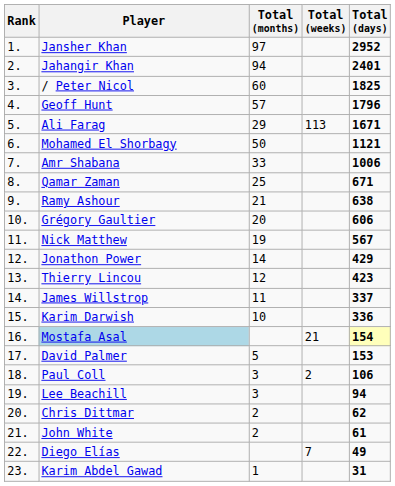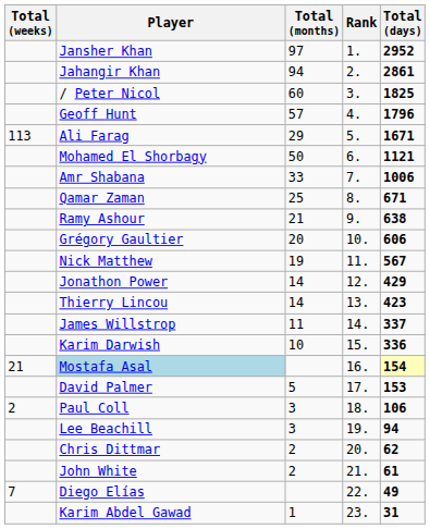 <table class="wikitable">
 <tr>
-<th scope="col">Rank</th>
+<th scope="col">Total<br><small>(weeks)</small></th>
 <th scope="col" style="width:225px;">Player</th>
 <th scope="col">Total<br><small>(months)</small></th>
-<th scope="col">Total<br><small>(weeks)</small></th>
+<th scope="col">Rank</th>
 <th scope="col">Total<br><small>(days)</small></th>
 </tr>
 <tr>
-<td>1.</td>
+<td></td>
 <td> <a href='#'>Jansher Khan</a></td>
 <td>97</td>
-<td></td>
+<td>1.</td>
 <td><strong>2952</strong></td>
 </tr>
 <tr>
-<td>2.</td>
+<td></td>
 <td> <a href='#'>Jahangir Khan</a></td>
 <td>94</td>
-<td></td>
-<td><strong>2401</strong></td>
+<td>2.</td>
+<td><strong>2861</strong></td>
 </tr>
 <tr>
-<td>3.</td>
+<td></td>
 <td>/ <a href='#'>Peter Nicol</a></td>
 <td>60</td>
-<td></td>
+<td>3.</td>
 <td><strong>1825</strong></td>
 </tr>
 <tr>
-<td>4.</td>
+<td></td>
 <td> <a href='#'>Geoff Hunt</a></td>
 <td>57</td>
-<td></td>
+<td>4.</td>
 <td><strong>1796</strong></td>
 </tr>
 <tr>
-<td>5.</td>
+<td>113</td>
 <td> <a href='#'>Ali Farag</a></td>
 <td>29</td>
-<td>113</td>
+<td>5.</td>
 <td><strong>1671</strong></td>
 </tr>
 <tr>
-<td>6.</td>
+<td></td>
 <td> <a href='#'>Mohamed El Shorbagy</a></td>
 <td>50</td>
-<td></td>
+<td>6.</td>
 <td><strong>1121</strong></td>
 </tr>
 <tr>
-<td>7.</td>
+<td></td>
 <td> <a href='#'>Amr Shabana</a></td>
 <td>33</td>
-<td></td>
+<td>7.</td>
 <td><strong>1006</strong></td>
 </tr>
 <tr>
-<td>8.</td>
+<td></td>
 <td> <a href='#'>Qamar Zaman</a></td>
 <td>25</td>
-<td></td>
+<td>8.</td>
 <td><strong>671</strong></td>
 </tr>
 <tr>
-<td>9.</td>
+<td></td>
 <td> <a href='#'>Ramy Ashour</a></td>
 <td>21</td>
-<td></td>
+<td>9.</td>
 <td><strong>638</strong></td>
 </tr>
 <tr>
-<td>10.</td>
+<td></td>
 <td> <a href='#'>Grégory Gaultier</a></td>
 <td>20</td>
-<td></td>
+<td>10.</td>
 <td><strong>606</strong></td>
 </tr>
 <tr>
-<td>11.</td>
+<td></td>
 <td> <a href='#'>Nick Matthew</a></td>
 <td>19</td>
-<td></td>
+<td>11.</td>
 <td><strong>567</strong></td>
 </tr>
 <tr>
-<td>12.</td>
+<td></td>
 <td> <a href='#'>Jonathon Power</a></td>
 <td>14</td>
-<td></td>
+<td>12.</td>
 <td><strong>429</strong></td>
 </tr>
 <tr>
+<td></td>
+<td> <a href='#'>Thierry Lincou</a></td>
+<td>14</td>
 <td>13.</td>
-<td> <a href='#'>Thierry Lincou</a></td>
-<td>12</td>
-<td></td>
 <td><strong>423</strong></td>
 </tr>
 <tr>
-<td>14.</td>
+<td></td>
 <td> <a href='#'>James Willstrop</a></td>
 <td>11</td>
-<td></td>
+<td>14.</td>
 <td><strong>337</strong></td>
 </tr>
 <tr>
-<td>15.</td>
+<td></td>
 <td> <a href='#'>Karim Darwish</a></td>
 <td>10</td>
-<td></td>
+<td>15.</td>
 <td><strong>336</strong></td>
 </tr>
 <tr>
-<td>16.</td>
+<td>21</td>
 <td style="background:#add8e6"> <a href='#'>Mostafa Asal</a></td>
 <td></td>
-<td>21</td>
+<td>16.</td>
 <td style="background:#ffffbb"><strong>154</strong></td>
 </tr>
 <tr>
-<td>17.</td>
+<td></td>
 <td> <a href='#'>David Palmer</a></td>
 <td>5</td>
-<td></td>
+<td>17.</td>
 <td><strong>153</strong></td>
 </tr>
 <tr>
-<td>18.</td>
+<td>2</td>
 <td> <a href='#'>Paul Coll</a></td>
 <td>3</td>
-<td>2</td>
+<td>18.</td>
 <td><strong>106</strong></td>
 </tr>
 <tr>
-<td>19.</td>
+<td></td>
 <td> <a href='#'>Lee Beachill</a></td>
 <td>3</td>
-<td></td>
+<td>19.</td>
 <td><strong>94</strong></td>
 </tr>
 <tr>
-<td>20.</td>
+<td></td>
 <td> <a href='#'>Chris Dittmar</a></td>
 <td>2</td>
-<td></td>
+<td>20.</td>
 <td><strong>62</strong></td>
 </tr>
 <tr>
-<td>21.</td>
+<td></td>
 <td> <a href='#'>John White</a></td>
 <td>2</td>
-<td></td>
+<td>21.</td>
 <td><strong>61</strong></td>
 </tr>
 <tr>
-<td>22.</td>
+<td>7</td>
 <td> <a href='#'>Diego Elías</a></td>
 <td></td>
-<td>7</td>
+<td>22.</td>
 <td><strong>49</strong></td>
 </tr>
 <tr>
-<td>23.</td>
+<td></td>
 <td> <a href='#'>Karim Abdel Gawad</a></td>
 <td>1</td>
-<td></td>
+<td>23.</td>
 <td><strong>31</strong></td>
 </tr>
 </table>
